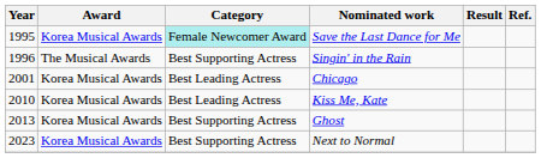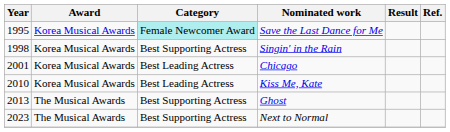 <table class="wikitable">
 <tr>
 <th>Year</th>
 <th>Award</th>
 <th>Category</th>
 <th>Nominated work</th>
 <th>Result</th>
 <th>Ref.</th>
 </tr>
 <tr>
 <td>1995</td>
 <td><a href='#'>Korea Musical Awards</a></td>
 <td style="background: paleturquoise;">Female Newcomer Award</td>
 <td><em><a href='#'>Save the Last Dance for Me</a></em></td>
 <td></td>
 <td></td>
 </tr>
 <tr>
-<td>1996</td>
-<td>The Musical Awards</td>
+<td>1998</td>
+<td>Korea Musical Awards</td>
 <td>Best Supporting Actress</td>
 <td><em><a href='#'>Singin' in the Rain</a></em></td>
 <td></td>
 <td></td>
 </tr>
 <tr>
 <td>2001</td>
 <td>Korea Musical Awards</td>
 <td>Best Leading Actress</td>
 <td><em><a href='#'>Chicago</a></em></td>
 <td></td>
 <td></td>
 </tr>
 <tr>
 <td>2010</td>
 <td>Korea Musical Awards</td>
 <td>Best Leading Actress</td>
 <td><em><a href='#'>Kiss Me, Kate</a></em></td>
 <td></td>
 <td></td>
 </tr>
 <tr>
 <td>2013</td>
-<td>Korea Musical Awards</td>
+<td>The Musical Awards</td>
 <td>Best Supporting Actress</td>
 <td><em><a href='#'>Ghost</a></em></td>
 <td></td>
 <td></td>
 </tr>
 <tr>
 <td>2023</td>
-<td><a href='#'>Korea Musical Awards</a></td>
+<td>The Musical Awards</td>
 <td>Best Supporting Actress</td>
 <td><em>Next to Normal</em></td>
 <td></td>
 <td></td>
 </tr>
 <tr>
 </tr>
 </table>
